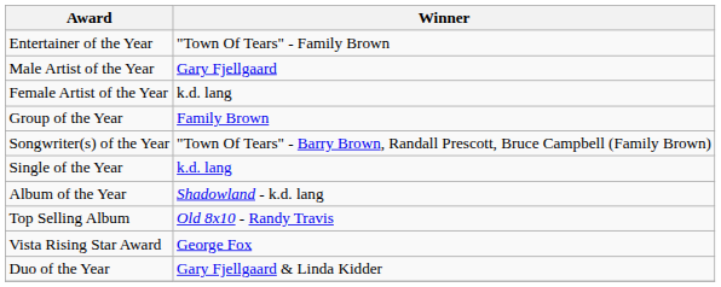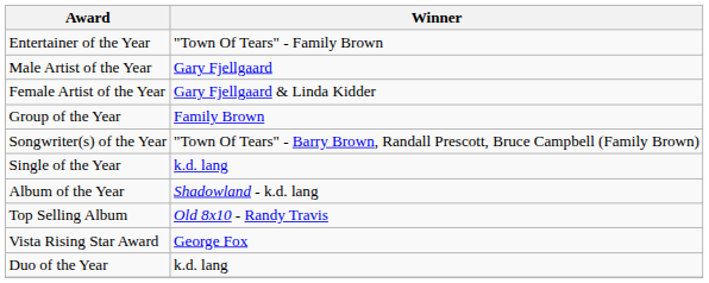 <table class="wikitable">
 <tr>
 <th>Award</th>
 <th>Winner</th>
 </tr>
 <tr>
 <td>Entertainer of the Year</td>
 <td>"Town Of Tears" - Family Brown</td>
 </tr>
 <tr>
 <td>Male Artist of the Year</td>
 <td><a href='#'>Gary Fjellgaard</a></td>
 </tr>
 <tr>
 <td>Female Artist of the Year</td>
-<td>k.d. lang</td>
+<td><a href='#'>Gary Fjellgaard</a> & Linda Kidder</td>
 </tr>
 <tr>
 <td>Group of the Year</td>
 <td><a href='#'>Family Brown</a></td>
 </tr>
 <tr>
 <td>Songwriter(s) of the Year</td>
 <td>"Town Of Tears" - <a href='#'>Barry Brown</a>, Randall Prescott, Bruce Campbell (Family Brown)</td>
 </tr>
 <tr>
 <td>Single of the Year</td>
 <td><a href='#'>k.d. lang</a></td>
 </tr>
 <tr>
 <td>Album of the Year</td>
 <td><em><a href='#'>Shadowland</a></em> - k.d. lang</td>
 </tr>
 <tr>
 <td>Top Selling Album</td>
 <td><em><a href='#'>Old 8x10</a></em> - <a href='#'>Randy Travis</a></td>
 </tr>
 <tr>
 <td>Vista Rising Star Award</td>
 <td><a href='#'>George Fox</a></td>
 </tr>
 <tr>
 <td>Duo of the Year</td>
-<td><a href='#'>Gary Fjellgaard</a> & Linda Kidder</td>
+<td>k.d. lang</td>
 </tr>
 <tr>
 </tr>
 </table>
